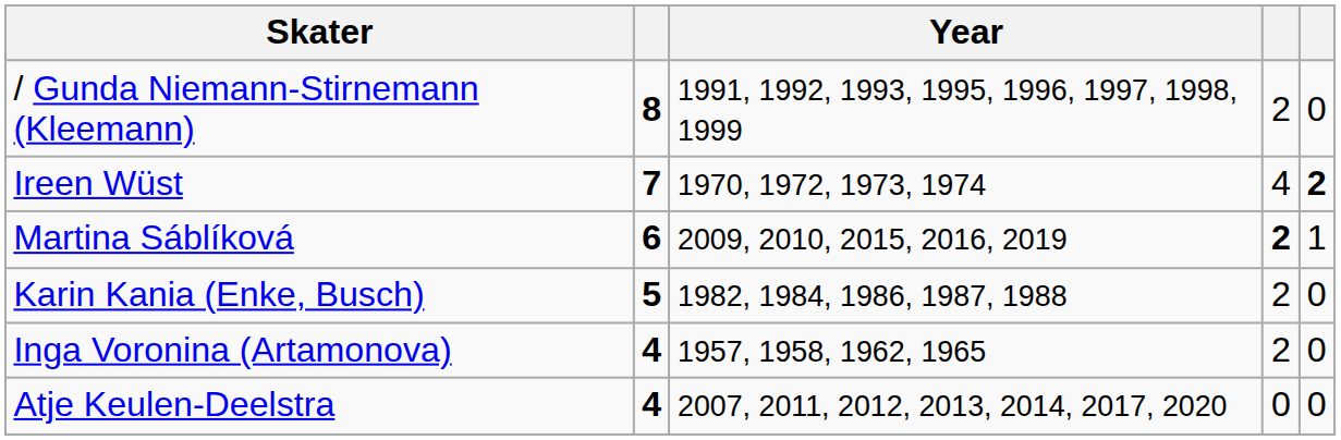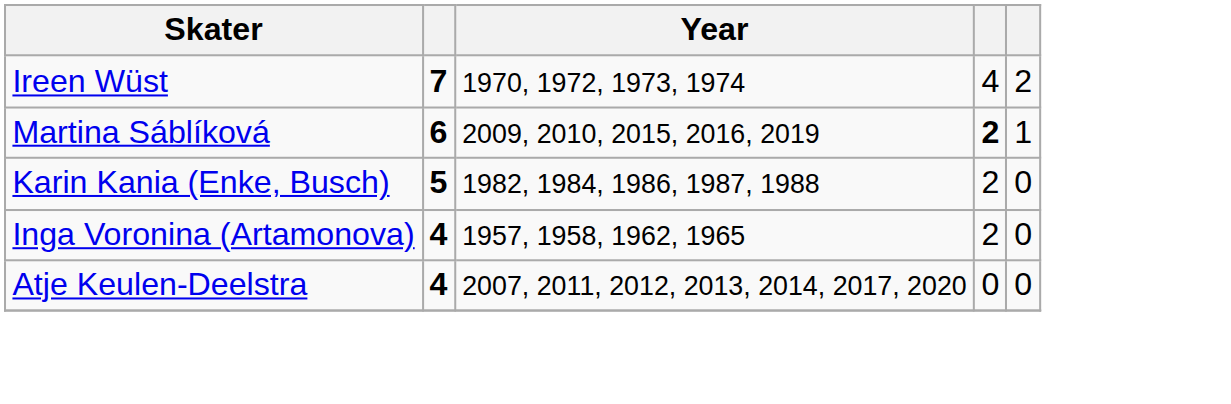 <table class="wikitable" border="1">
 <tr>
 <th>Skater</th>
 <th></th>
 <th>Year</th>
 <th></th>
 <th></th>
 </tr>
 <tr>
-<td> /  <a href='#'>Gunda Niemann-Stirnemann (Kleemann)</a></td>
-<td><strong>8</strong></td>
-<td><small>1991, 1992, 1993, 1995, 1996, 1997, 1998, 1999 </small></td>
-<td>2</td>
-<td>0</td>
-</tr>
-<tr>
 <td> <a href='#'>Ireen Wüst</a></td>
 <td><strong>7</strong></td>
 <td><small>1970, 1972, 1973, 1974 </small></td>
 <td>4</td>
-<td><strong>2</strong></td>
+<td>2</td>
 </tr>
 <tr>
 <td> <a href='#'>Martina Sáblíková</a></td>
 <td><strong>6</strong></td>
 <td><small>2009, 2010, 2015, 2016, 2019 </small></td>
 <td><strong>2</strong></td>
 <td>1</td>
 </tr>
 <tr>
 <td> <a href='#'>Karin Kania (Enke, Busch)</a></td>
 <td><strong>5</strong></td>
 <td><small>1982, 1984, 1986, 1987, 1988 </small></td>
 <td>2</td>
 <td>0</td>
 </tr>
 <tr>
 <td> <a href='#'>Inga Voronina (Artamonova)</a></td>
 <td><strong>4</strong></td>
 <td><small>1957, 1958, 1962, 1965 </small></td>
 <td>2</td>
 <td>0</td>
 </tr>
 <tr>
 <td> <a href='#'>Atje Keulen-Deelstra</a></td>
 <td><strong>4</strong></td>
 <td><small>2007, 2011, 2012, 2013, 2014, 2017, 2020 </small></td>
 <td>0</td>
 <td>0</td>
 </tr>
 <tr>
 </tr>
 </table>
